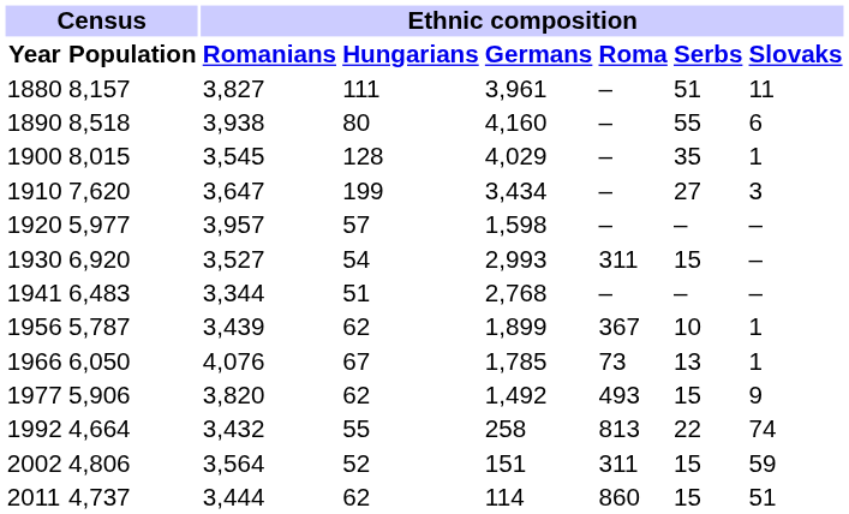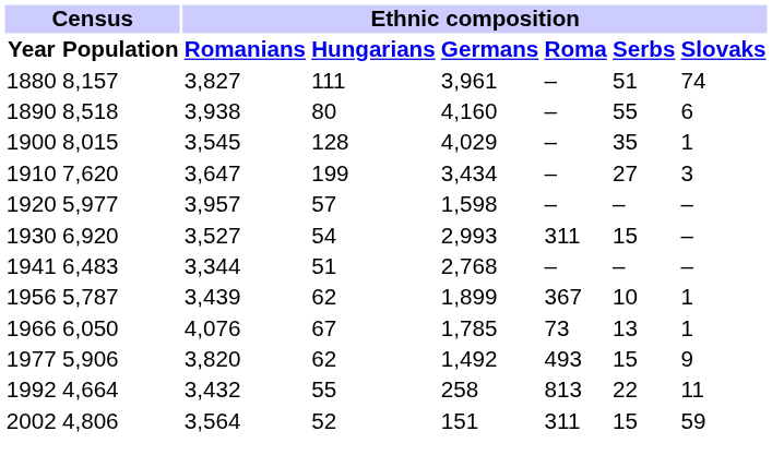 <table class="toccolours">
 <tr>
 <th align="center" colspan="2" style="background:#ccccff;">Census</th>
 <th align="center" colspan="6" style="background:#ccccff;">Ethnic composition</th>
 </tr>
 <tr>
 <th>Year</th>
 <th>Population</th>
 <th><a href='#'>Romanians</a></th>
 <th><a href='#'>Hungarians</a></th>
 <th><a href='#'>Germans</a></th>
 <th><a href='#'>Roma</a></th>
 <th><a href='#'>Serbs</a></th>
 <th><a href='#'>Slovaks</a></th>
 </tr>
 <tr>
 <td>1880</td>
 <td>8,157</td>
 <td>3,827</td>
 <td>111</td>
 <td>3,961</td>
 <td>–</td>
 <td>51</td>
-<td>11</td>
+<td>74</td>
 </tr>
 <tr>
 <td>1890</td>
 <td>8,518</td>
 <td>3,938</td>
 <td>80</td>
 <td>4,160</td>
 <td>–</td>
 <td>55</td>
 <td>6</td>
 </tr>
 <tr>
 <td>1900</td>
 <td>8,015</td>
 <td>3,545</td>
 <td>128</td>
 <td>4,029</td>
 <td>–</td>
 <td>35</td>
 <td>1</td>
 </tr>
 <tr>
 <td>1910</td>
 <td>7,620</td>
 <td>3,647</td>
 <td>199</td>
 <td>3,434</td>
 <td>–</td>
 <td>27</td>
 <td>3</td>
 </tr>
 <tr>
 <td>1920</td>
 <td>5,977</td>
 <td>3,957</td>
 <td>57</td>
 <td>1,598</td>
 <td>–</td>
 <td>–</td>
 <td>–</td>
 </tr>
 <tr>
 <td>1930</td>
 <td>6,920</td>
 <td>3,527</td>
 <td>54</td>
 <td>2,993</td>
 <td>311</td>
 <td>15</td>
 <td>–</td>
 </tr>
 <tr>
 <td>1941</td>
 <td>6,483</td>
 <td>3,344</td>
 <td>51</td>
 <td>2,768</td>
 <td>–</td>
 <td>–</td>
 <td>–</td>
 </tr>
 <tr>
 <td>1956</td>
 <td>5,787</td>
 <td>3,439</td>
 <td>62</td>
 <td>1,899</td>
 <td>367</td>
 <td>10</td>
 <td>1</td>
 </tr>
 <tr>
 <td>1966</td>
 <td>6,050</td>
 <td>4,076</td>
 <td>67</td>
 <td>1,785</td>
 <td>73</td>
 <td>13</td>
 <td>1</td>
 </tr>
 <tr>
 <td>1977</td>
 <td>5,906</td>
 <td>3,820</td>
 <td>62</td>
 <td>1,492</td>
 <td>493</td>
 <td>15</td>
 <td>9</td>
 </tr>
 <tr>
 <td>1992</td>
 <td>4,664</td>
 <td>3,432</td>
 <td>55</td>
 <td>258</td>
 <td>813</td>
 <td>22</td>
-<td>74</td>
+<td>11</td>
 </tr>
 <tr>
 <td>2002</td>
 <td>4,806</td>
 <td>3,564</td>
 <td>52</td>
 <td>151</td>
 <td>311</td>
 <td>15</td>
 <td>59</td>
 </tr>
-<tr>
-<td>2011</td>
-<td>4,737</td>
-<td>3,444</td>
-<td>62</td>
-<td>114</td>
-<td>860</td>
-<td>15</td>
-<td>51</td>
-</tr>
 </table>
